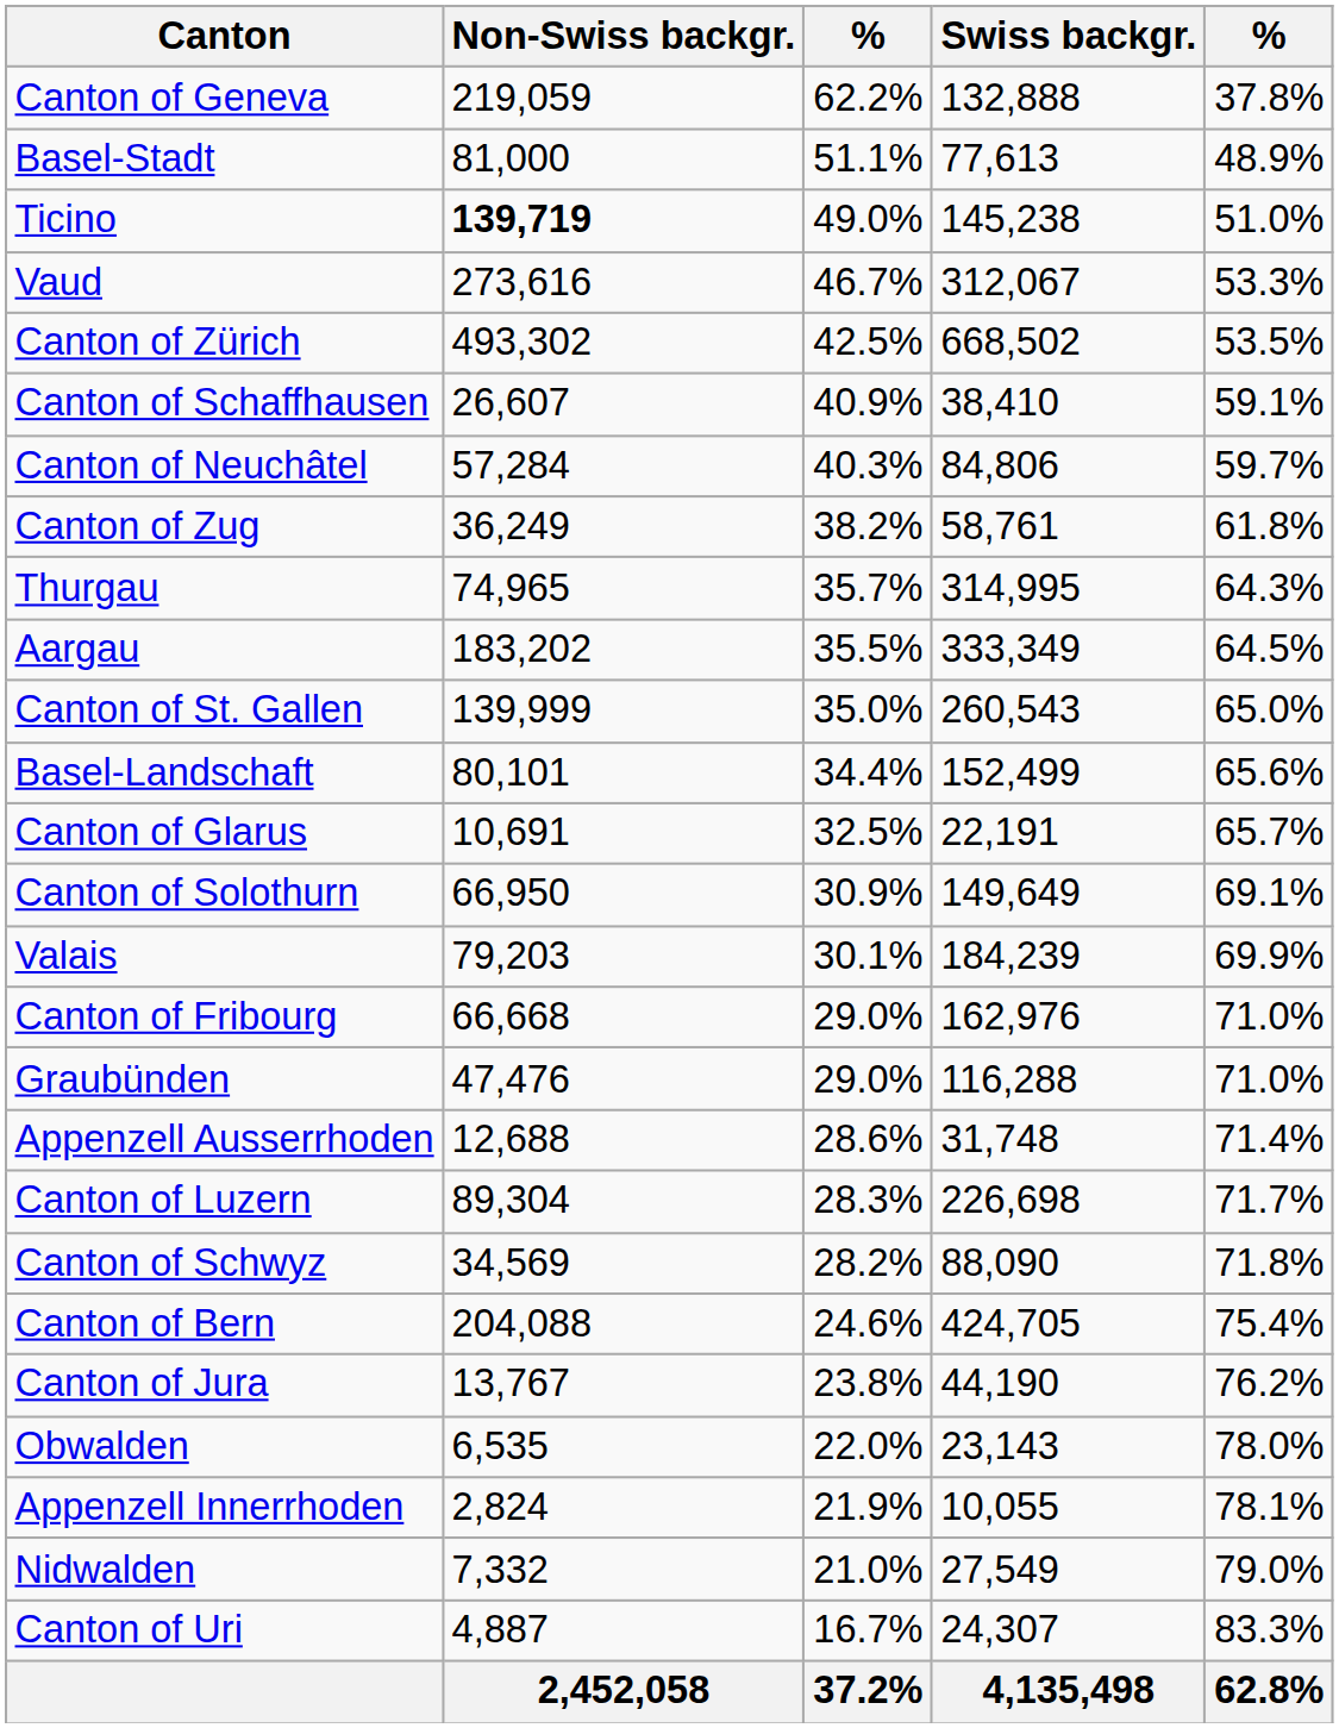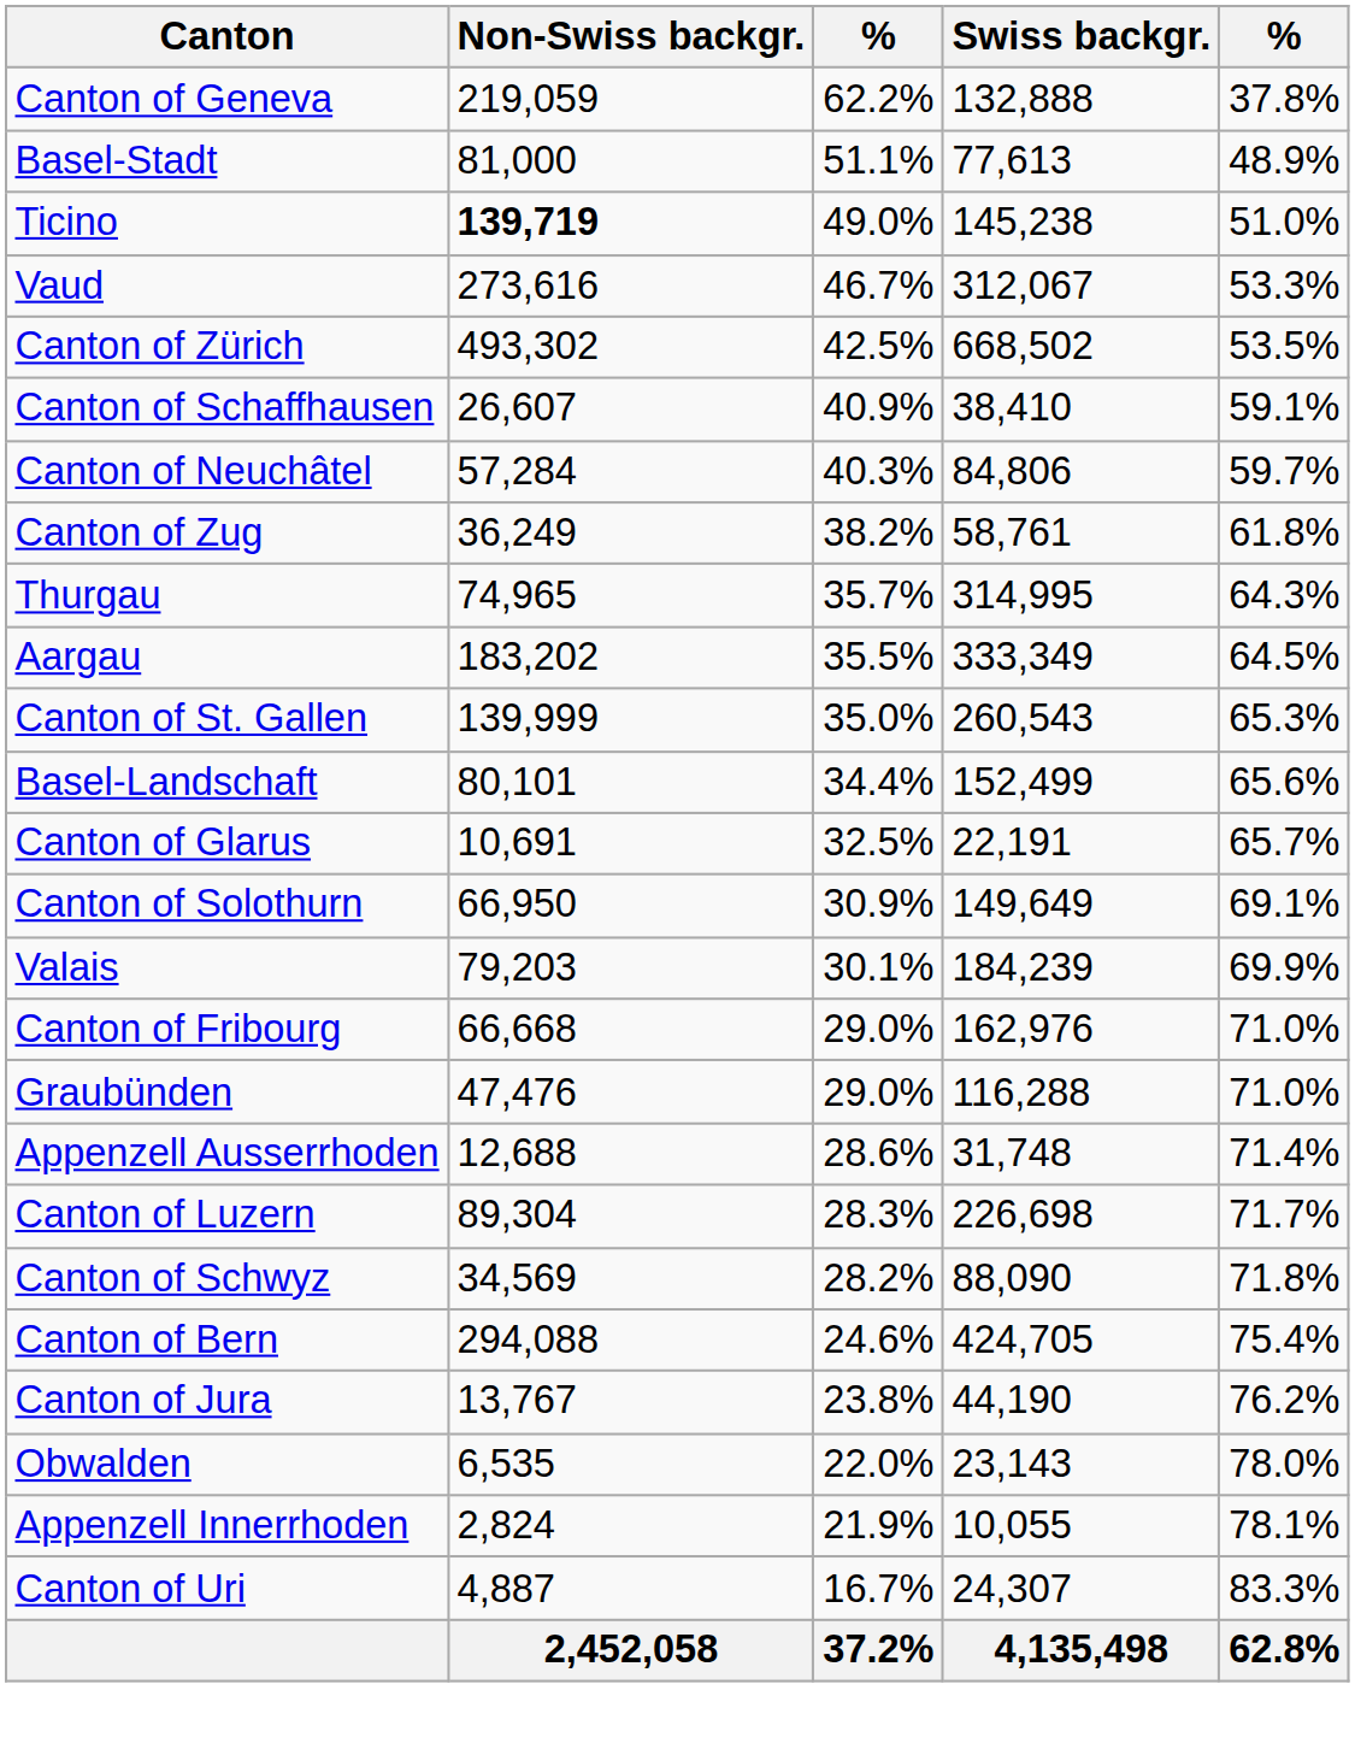 <table class="wikitable sortable">
 <tr>
 <th>Canton</th>
 <th>Non-Swiss backgr.</th>
 <th>%</th>
 <th>Swiss backgr.</th>
 <th>%</th>
 </tr>
 <tr>
 <td><a href='#'>Canton of Geneva</a></td>
 <td>219,059</td>
 <td>62.2%</td>
 <td>132,888</td>
 <td>37.8%</td>
 </tr>
 <tr>
 <td><a href='#'>Basel-Stadt</a></td>
 <td>81,000</td>
 <td>51.1%</td>
 <td>77,613</td>
 <td>48.9%</td>
 </tr>
 <tr>
 <td><a href='#'>Ticino</a></td>
 <td><strong>139,719</strong></td>
 <td>49.0%</td>
 <td>145,238</td>
 <td>51.0%</td>
 </tr>
 <tr>
 <td><a href='#'>Vaud</a></td>
 <td>273,616</td>
 <td>46.7%</td>
 <td>312,067</td>
 <td>53.3%</td>
 </tr>
 <tr>
 <td><a href='#'>Canton of Zürich</a></td>
 <td>493,302</td>
 <td>42.5%</td>
 <td>668,502</td>
 <td>53.5%</td>
 </tr>
 <tr>
 <td><a href='#'>Canton of Schaffhausen</a></td>
 <td>26,607</td>
 <td>40.9%</td>
 <td>38,410</td>
 <td>59.1%</td>
 </tr>
 <tr>
 <td><a href='#'>Canton of Neuchâtel</a></td>
 <td>57,284</td>
 <td>40.3%</td>
 <td>84,806</td>
 <td>59.7%</td>
 </tr>
 <tr>
 <td><a href='#'>Canton of Zug</a></td>
 <td>36,249</td>
 <td>38.2%</td>
 <td>58,761</td>
 <td>61.8%</td>
 </tr>
 <tr>
 <td><a href='#'>Thurgau</a></td>
 <td>74,965</td>
 <td>35.7%</td>
 <td>314,995</td>
 <td>64.3%</td>
 </tr>
 <tr>
 <td><a href='#'>Aargau</a></td>
 <td>183,202</td>
 <td>35.5%</td>
 <td>333,349</td>
 <td>64.5%</td>
 </tr>
 <tr>
 <td><a href='#'>Canton of St. Gallen</a></td>
 <td>139,999</td>
 <td>35.0%</td>
 <td>260,543</td>
-<td>65.0%</td>
+<td>65.3%</td>
 </tr>
 <tr>
 <td><a href='#'>Basel-Landschaft</a></td>
 <td>80,101</td>
 <td>34.4%</td>
 <td>152,499</td>
 <td>65.6%</td>
 </tr>
 <tr>
 <td><a href='#'>Canton of Glarus</a></td>
 <td>10,691</td>
 <td>32.5%</td>
 <td>22,191</td>
 <td>65.7%</td>
 </tr>
 <tr>
 <td><a href='#'>Canton of Solothurn</a></td>
 <td>66,950</td>
 <td>30.9%</td>
 <td>149,649</td>
 <td>69.1%</td>
 </tr>
 <tr>
 <td><a href='#'>Valais</a></td>
 <td>79,203</td>
 <td>30.1%</td>
 <td>184,239</td>
 <td>69.9%</td>
 </tr>
 <tr>
 <td><a href='#'>Canton of Fribourg</a></td>
 <td>66,668</td>
 <td>29.0%</td>
 <td>162,976</td>
 <td>71.0%</td>
 </tr>
 <tr>
 <td><a href='#'>Graubünden</a></td>
 <td>47,476</td>
 <td>29.0%</td>
 <td>116,288</td>
 <td>71.0%</td>
 </tr>
 <tr>
 <td><a href='#'>Appenzell Ausserrhoden</a></td>
 <td>12,688</td>
 <td>28.6%</td>
 <td>31,748</td>
 <td>71.4%</td>
 </tr>
 <tr>
 <td><a href='#'>Canton of Luzern</a></td>
 <td>89,304</td>
 <td>28.3%</td>
 <td>226,698</td>
 <td>71.7%</td>
 </tr>
 <tr>
 <td><a href='#'>Canton of Schwyz</a></td>
 <td>34,569</td>
 <td>28.2%</td>
 <td>88,090</td>
 <td>71.8%</td>
 </tr>
 <tr>
 <td><a href='#'>Canton of Bern</a></td>
-<td>204,088</td>
+<td>294,088</td>
 <td>24.6%</td>
 <td>424,705</td>
 <td>75.4%</td>
 </tr>
 <tr>
 <td><a href='#'>Canton of Jura</a></td>
 <td>13,767</td>
 <td>23.8%</td>
 <td>44,190</td>
 <td>76.2%</td>
 </tr>
 <tr>
 <td><a href='#'>Obwalden</a></td>
 <td>6,535</td>
 <td>22.0%</td>
 <td>23,143</td>
 <td>78.0%</td>
 </tr>
 <tr>
 <td><a href='#'>Appenzell Innerrhoden</a></td>
 <td>2,824</td>
 <td>21.9%</td>
 <td>10,055</td>
 <td>78.1%</td>
 </tr>
 <tr>
-<td><a href='#'>Nidwalden</a></td>
-<td>7,332</td>
-<td>21.0%</td>
-<td>27,549</td>
-<td>79.0%</td>
-</tr>
-<tr>
 <td><a href='#'>Canton of Uri</a></td>
 <td>4,887</td>
 <td>16.7%</td>
 <td>24,307</td>
 <td>83.3%</td>
 </tr>
 <tr>
 <th></th>
 <th>2,452,058</th>
 <th>37.2%</th>
 <th>4,135,498</th>
 <th>62.8%</th>
 </tr>
 </table>
